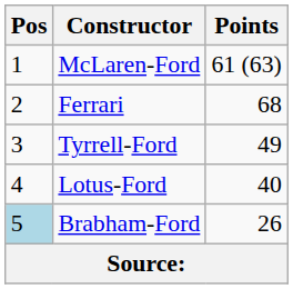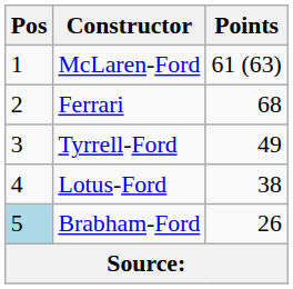 <table class="wikitable" style="font-size: 95%;">
 <tr>
 <th>Pos</th>
 <th>Constructor</th>
 <th>Points</th>
 </tr>
 <tr>
 <td>1</td>
 <td> <a href='#'>McLaren</a>-<a href='#'>Ford</a></td>
 <td align="right">61 (63)</td>
 </tr>
 <tr>
 <td>2</td>
 <td> <a href='#'>Ferrari</a></td>
 <td align="right">68</td>
 </tr>
 <tr>
 <td>3</td>
 <td> <a href='#'>Tyrrell</a>-<a href='#'>Ford</a></td>
 <td align="right">49</td>
 </tr>
 <tr>
 <td>4</td>
 <td> <a href='#'>Lotus</a>-<a href='#'>Ford</a></td>
-<td align="right">40</td>
+<td align="right">38</td>
 </tr>
 <tr>
 <td style="background: lightblue;">5</td>
 <td> <a href='#'>Brabham</a>-<a href='#'>Ford</a></td>
 <td align="right">26</td>
 </tr>
 <tr>
 <th colspan=4>Source: </th>
 </tr>
 </table>
